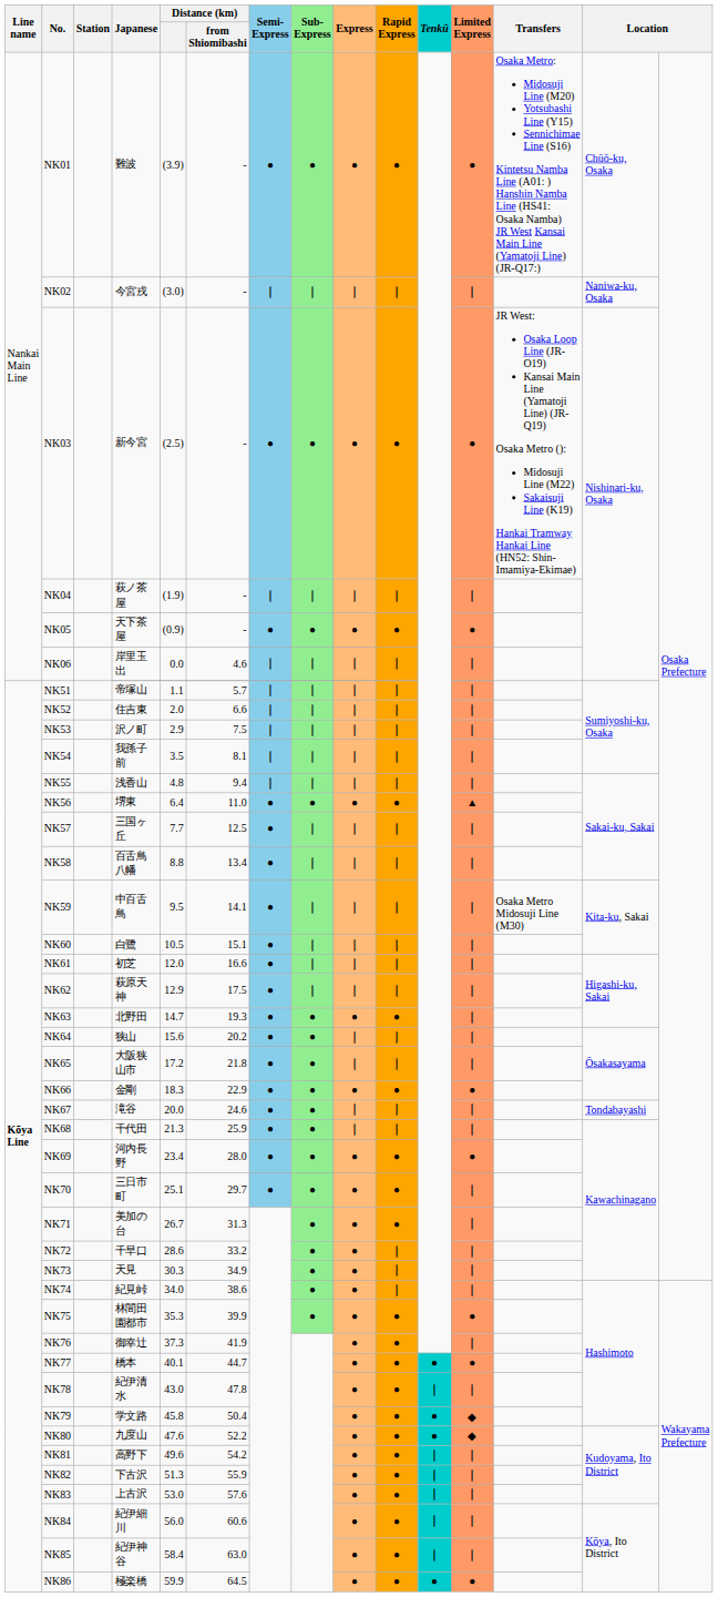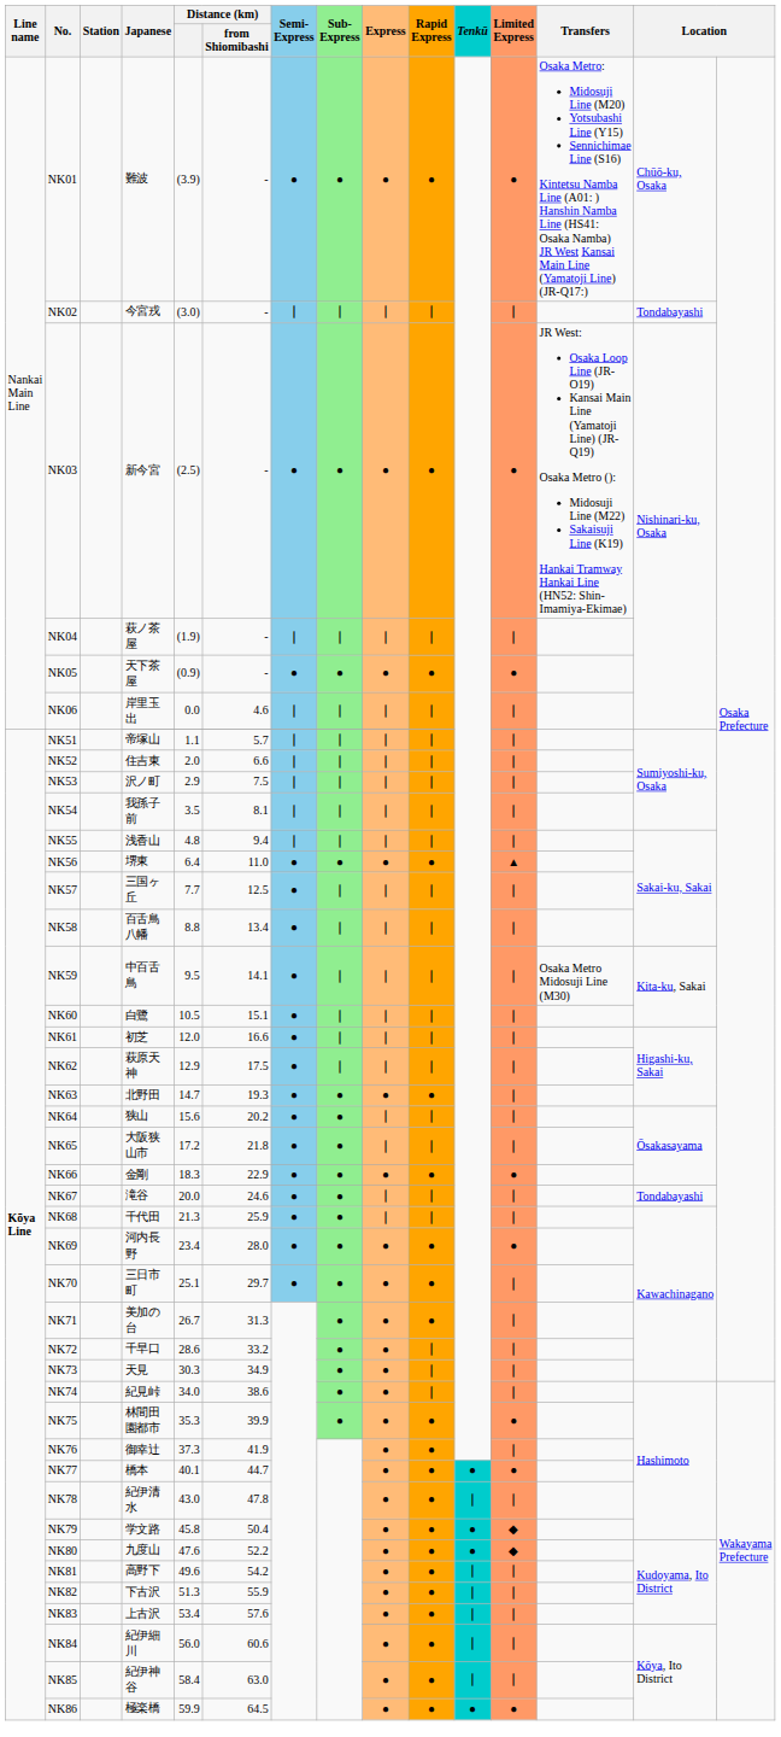 <table class="wikitable">
 <tr>
 <th rowspan="2">Line name</th>
 <th rowspan="2">No.</th>
 <th rowspan="2">Station</th>
 <th rowspan="2">Japanese</th>
 <th colspan="2">Distance (km)</th>
 <th rowspan="2" style="background: skyblue; ">Semi-Express</th>
 <th rowspan="2" style="background: lightgreen; ">Sub-Express</th>
 <th rowspan="2" style="background: #fb7; ">Express</th>
 <th rowspan="2" style="background: orange; ">Rapid Express</th>
 <th rowspan="2" style="background: #0cc; "><em>Tenkū</em></th>
 <th rowspan="2" style="background: #f96; ">Limited Express</th>
 <th rowspan="2">Transfers</th>
 <th colspan="2" rowspan="2">Location</th>
 </tr>
 <tr>
 <th></th>
 <th>from Shiomibashi</th>
 </tr>
 <tr>
 <td rowspan="6">Nankai Main Line</td>
 <td>NK01</td>
 <td style="text-align: left; "></td>
 <td>難波</td>
 <td align="right">(3.9)</td>
 <td align="right">-</td>
 <td style="text-align:center; background: skyblue; ">●</td>
 <td style="text-align:center; background: lightgreen; ">●</td>
 <td style="text-align:center; background: #fb7; ">●</td>
 <td style="text-align:center; background: orange; ">●</td>
 <td rowspan="33"></td>
 <td style="text-align:center; background: #f96; ">●</td>
 <td><a href='#'>Osaka Metro</a>:<br><ul><li> <a href='#'>Midosuji Line</a> (M20)</li><li> <a href='#'>Yotsubashi Line</a> (Y15)</li><li> <a href='#'>Sennichimae Line</a> (S16)</li></ul> <a href='#'>Kintetsu Namba Line</a> (A01: )<br> <a href='#'>Hanshin Namba Line</a> (HS41: Osaka Namba)<br> <a href='#'>JR West</a> <a href='#'>Kansai Main Line</a> (<a href='#'>Yamatoji Line</a>) (JR-Q17:)</td>
 <td><a href='#'>Chūō-ku, Osaka</a></td>
 <td rowspan="30"><a href='#'>Osaka Prefecture</a></td>
 </tr>
 <tr>
 <td>NK02</td>
 <td style="text-align: left; "></td>
 <td>今宮戎</td>
 <td align="right">(3.0)</td>
 <td align="right">-</td>
 <td style="text-align:center; background: skyblue; "><strong>｜</strong></td>
 <td style="text-align:center; background: lightgreen; "><strong>｜</strong></td>
 <td style="text-align:center; background: #fb7; "><strong>｜</strong></td>
 <td style="text-align:center; background: orange; "><strong>｜</strong></td>
 <td style="text-align:center; background: #f96; "><strong>｜</strong></td>
 <td> </td>
-<td><a href='#'>Naniwa-ku, Osaka</a></td>
+<td><a href='#'>Tondabayashi</a></td>
 </tr>
 <tr>
 <td>NK03</td>
 <td style="text-align: left; "></td>
 <td>新今宮</td>
 <td align="right">(2.5)</td>
 <td align="right">-</td>
 <td style="text-align:center; background: skyblue; ">●</td>
 <td style="text-align:center; background: lightgreen; ">●</td>
 <td style="text-align:center; background: #fb7; ">●</td>
 <td style="text-align:center; background: orange; ">●</td>
 <td style="text-align:center; background: #f96; ">●</td>
 <td>JR West:<br><ul><li> <a href='#'>Osaka Loop Line</a> (JR-O19)</li><li> Kansai Main Line (Yamatoji Line) (JR-Q19)</li></ul>Osaka Metro ():<ul><li> Midosuji Line (M22)</li><li> <a href='#'>Sakaisuji Line</a> (K19)</li></ul> <a href='#'>Hankai Tramway</a> <a href='#'>Hankai Line</a> (HN52: Shin-Imamiya-Ekimae)</td>
 <td rowspan="5"><a href='#'>Nishinari-ku, Osaka</a></td>
 </tr>
 <tr>
 <td>NK04</td>
 <td style="text-align: left; "></td>
 <td>萩ノ茶屋</td>
 <td align="right">(1.9)</td>
 <td align="right">-</td>
 <td style="text-align:center; background: skyblue; "><strong>｜</strong></td>
 <td style="text-align:center; background: lightgreen; "><strong>｜</strong></td>
 <td style="text-align:center; background: #fb7; "><strong>｜</strong></td>
 <td style="text-align:center; background: orange; "><strong>｜</strong></td>
 <td style="text-align:center; background: #f96; "><strong>｜</strong></td>
 <td></td>
 </tr>
 <tr>
 <td>NK05</td>
 <td style="text-align: left; "></td>
 <td>天下茶屋</td>
 <td align="right">(0.9)</td>
 <td align="right">-</td>
 <td style="text-align:center; background: skyblue; ">●</td>
 <td style="text-align:center; background: lightgreen; ">●</td>
 <td style="text-align:center; background: #fb7; ">●</td>
 <td style="text-align:center; background: orange; ">●</td>
 <td style="text-align:center; background: #f96; ">●</td>
 <td></td>
 </tr>
 <tr>
 <td rowspan="2;">NK06</td>
 <td rowspan="2" style="text-align: left; "></td>
 <td>岸里玉出</td>
 <td align="right">0.0</td>
 <td align="right">4.6</td>
 <td style="text-align:center; background: skyblue; "><strong>｜</strong></td>
 <td style="text-align:center; background: lightgreen; "><strong>｜</strong></td>
 <td style="text-align:center; background: #fb7; "><strong>｜</strong></td>
 <td style="text-align:center; background: orange; "><strong>｜</strong></td>
 <td style="text-align:center; background: #f96; "><strong>｜</strong></td>
 <td rowspan="2"></td>
 </tr>
 <tr>
 <td rowspan="37"><strong>Kōya Line</strong></td>
 </tr>
 <tr>
 <td>NK51</td>
 <td style="text-align: left; "></td>
 <td>帝塚山</td>
 <td align="right">1.1</td>
 <td align="right">5.7</td>
 <td style="text-align:center; background: skyblue; "><strong>｜</strong></td>
 <td style="text-align:center; background: lightgreen; "><strong>｜</strong></td>
 <td style="text-align:center; background: #fb7; "><strong>｜</strong></td>
 <td style="text-align:center; background: orange; "><strong>｜</strong></td>
 <td style="text-align:center; background: #f96; "><strong>｜</strong></td>
 <td></td>
 <td rowspan="4"><a href='#'>Sumiyoshi-ku, Osaka</a></td>
 </tr>
 <tr>
 <td>NK52</td>
 <td style="text-align: left; "></td>
 <td>住吉東</td>
 <td align="right">2.0</td>
 <td align="right">6.6</td>
 <td style="text-align:center; background: skyblue; "><strong>｜</strong></td>
 <td style="text-align:center; background: lightgreen; "><strong>｜</strong></td>
 <td style="text-align:center; background: #fb7; "><strong>｜</strong></td>
 <td style="text-align:center; background: orange; "><strong>｜</strong></td>
 <td style="text-align:center; background: #f96; "><strong>｜</strong></td>
 <td></td>
 </tr>
 <tr>
 <td>NK53</td>
 <td style="text-align: left; "></td>
 <td>沢ノ町</td>
 <td align="right">2.9</td>
 <td align="right">7.5</td>
 <td style="text-align:center; background: skyblue; "><strong>｜</strong></td>
 <td style="text-align:center; background: lightgreen; "><strong>｜</strong></td>
 <td style="text-align:center; background: #fb7; "><strong>｜</strong></td>
 <td style="text-align:center; background: orange; "><strong>｜</strong></td>
 <td style="text-align:center; background: #f96; "><strong>｜</strong></td>
 </tr>
 <tr>
 <td>NK54</td>
 <td style="text-align: left; "></td>
 <td>我孫子前</td>
 <td align="right">3.5</td>
 <td align="right">8.1</td>
 <td style="text-align:center; background: skyblue; "><strong>｜</strong></td>
 <td style="text-align:center; background: lightgreen; "><strong>｜</strong></td>
 <td style="text-align:center; background: #fb7; "><strong>｜</strong></td>
 <td style="text-align:center; background: orange; "><strong>｜</strong></td>
 <td style="text-align:center; background: #f96; "><strong>｜</strong></td>
 <td></td>
 </tr>
 <tr>
 <td>NK55</td>
 <td style="text-align: left; "></td>
 <td>浅香山</td>
 <td align="right">4.8</td>
 <td align="right">9.4</td>
 <td style="text-align:center; background: skyblue; "><strong>｜</strong></td>
 <td style="text-align:center; background: lightgreen; "><strong>｜</strong></td>
 <td style="text-align:center; background: #fb7; "><strong>｜</strong></td>
 <td style="text-align:center; background: orange; "><strong>｜</strong></td>
 <td style="text-align:center; background: #f96; "><strong>｜</strong></td>
 <td></td>
 <td rowspan="4"><a href='#'>Sakai-ku, Sakai</a></td>
 </tr>
 <tr>
 <td>NK56</td>
 <td style="text-align: left; "></td>
 <td>堺東</td>
 <td align="right">6.4</td>
 <td align="right">11.0</td>
 <td style="text-align:center; background: skyblue; ">●</td>
 <td style="text-align:center; background: lightgreen; ">●</td>
 <td style="text-align:center; background: #fb7; ">●</td>
 <td style="text-align:center; background: orange; ">●</td>
 <td style="text-align:center; background: #f96; ">▲</td>
 <td></td>
 </tr>
 <tr>
 <td>NK57</td>
 <td style="text-align: left; "></td>
 <td>三国ヶ丘</td>
 <td align="right">7.7</td>
 <td align="right">12.5</td>
 <td style="text-align:center; background: skyblue; ">●</td>
 <td style="text-align:center; background: lightgreen; "><strong>｜</strong></td>
 <td style="text-align:center; background: #fb7; "><strong>｜</strong></td>
 <td style="text-align:center; background: orange; "><strong>｜</strong></td>
 <td style="text-align:center; background: #f96; "><strong>｜</strong></td>
 <td></td>
 </tr>
 <tr>
 <td>NK58</td>
 <td style="text-align: left; "></td>
 <td>百舌鳥八幡</td>
 <td align="right">8.8</td>
 <td align="right">13.4</td>
 <td style="text-align:center; background: skyblue; ">●</td>
 <td style="text-align:center; background: lightgreen; "><strong>｜</strong></td>
 <td style="text-align:center; background: #fb7; "><strong>｜</strong></td>
 <td style="text-align:center; background: orange; "><strong>｜</strong></td>
 <td style="text-align:center; background: #f96; "><strong>｜</strong></td>
 <td></td>
 </tr>
 <tr>
 <td>NK59</td>
 <td style="text-align: left; "></td>
 <td>中百舌鳥</td>
 <td align="right">9.5</td>
 <td align="right">14.1</td>
 <td style="text-align:center; background: skyblue; ">●</td>
 <td style="text-align:center; background: lightgreen; "><strong>｜</strong></td>
 <td style="text-align:center; background: #fb7; "><strong>｜</strong></td>
 <td style="text-align:center; background: orange; "><strong>｜</strong></td>
 <td style="text-align:center; background: #f96; "><strong>｜</strong></td>
 <td><br> Osaka Metro Midosuji Line (M30)</td>
 <td rowspan="2"><a href='#'>Kita-ku</a>, Sakai</td>
 </tr>
 <tr>
 <td>NK60</td>
 <td style="text-align: left; "></td>
 <td>白鷺</td>
 <td align="right">10.5</td>
 <td align="right">15.1</td>
 <td style="text-align:center; background: skyblue; ">●</td>
 <td style="text-align:center; background: lightgreen; "><strong>｜</strong></td>
 <td style="text-align:center; background: #fb7; "><strong>｜</strong></td>
 <td style="text-align:center; background: orange; "><strong>｜</strong></td>
 <td style="text-align:center; background: #f96; "><strong>｜</strong></td>
 <td></td>
 </tr>
 <tr>
 <td>NK61</td>
 <td style="text-align: left; "></td>
 <td>初芝</td>
 <td align="right">12.0</td>
 <td align="right">16.6</td>
 <td style="text-align:center; background: skyblue; ">●</td>
 <td style="text-align:center; background: lightgreen; "><strong>｜</strong></td>
 <td style="text-align:center; background: #fb7; "><strong>｜</strong></td>
 <td style="text-align:center; background: orange; "><strong>｜</strong></td>
 <td style="text-align:center; background: #f96; "><strong>｜</strong></td>
 <td></td>
 <td rowspan="3"><a href='#'>Higashi-ku, Sakai</a></td>
 </tr>
 <tr>
 <td>NK62</td>
 <td style="text-align: left; "></td>
 <td>萩原天神</td>
 <td align="right">12.9</td>
 <td align="right">17.5</td>
 <td style="text-align:center; background: skyblue; ">●</td>
 <td style="text-align:center; background: lightgreen; "><strong>｜</strong></td>
 <td style="text-align:center; background: #fb7; "><strong>｜</strong></td>
 <td style="text-align:center; background: orange; "><strong>｜</strong></td>
 <td style="text-align:center; background: #f96; "><strong>｜</strong></td>
 <td></td>
 </tr>
 <tr>
 <td>NK63</td>
 <td style="text-align: left; "></td>
 <td>北野田</td>
 <td align="right">14.7</td>
 <td align="right">19.3</td>
 <td style="text-align:center; background: skyblue; ">●</td>
 <td style="text-align:center; background: lightgreen; ">●</td>
 <td style="text-align:center; background: #fb7; ">●</td>
 <td style="text-align:center; background: orange; ">●</td>
 <td style="text-align:center; background: #f96; "><strong>｜</strong></td>
 <td></td>
 </tr>
 <tr>
 <td>NK64</td>
 <td style="text-align: left; "></td>
 <td>狭山</td>
 <td align="right">15.6</td>
 <td align="right">20.2</td>
 <td style="text-align:center; background: skyblue; ">●</td>
 <td style="text-align:center; background: lightgreen; ">●</td>
 <td style="text-align:center; background: #fb7; "><strong>｜</strong></td>
 <td style="text-align:center; background: orange; "><strong>｜</strong></td>
 <td style="text-align:center; background: #f96; "><strong>｜</strong></td>
 <td></td>
 <td rowspan="3"><a href='#'>Ōsakasayama</a></td>
 </tr>
 <tr>
 <td>NK65</td>
 <td style="text-align: left; "></td>
 <td>大阪狭山市</td>
 <td align="right">17.2</td>
 <td align="right">21.8</td>
 <td style="text-align:center; background: skyblue; ">●</td>
 <td style="text-align:center; background: lightgreen; ">●</td>
 <td style="text-align:center; background: #fb7; "><strong>｜</strong></td>
 <td style="text-align:center; background: orange; "><strong>｜</strong></td>
 <td style="text-align:center; background: #f96; "><strong>｜</strong></td>
 <td></td>
 </tr>
 <tr>
 <td>NK66</td>
 <td style="text-align: left; "></td>
 <td>金剛</td>
 <td align="right">18.3</td>
 <td align="right">22.9</td>
 <td style="text-align:center; background: skyblue; ">●</td>
 <td style="text-align:center; background: lightgreen; ">●</td>
 <td style="text-align:center; background: #fb7; ">●</td>
 <td style="text-align:center; background: orange; ">●</td>
 <td style="text-align:center; background: #f96; ">●</td>
 <td></td>
 </tr>
 <tr>
 <td>NK67</td>
 <td style="text-align: left; "></td>
 <td>滝谷</td>
 <td align="right">20.0</td>
 <td align="right">24.6</td>
 <td style="text-align:center; background: skyblue; ">●</td>
 <td style="text-align:center; background: lightgreen; ">●</td>
 <td style="text-align:center; background: #fb7; "><strong>｜</strong></td>
 <td style="text-align:center; background: orange; "><strong>｜</strong></td>
 <td style="text-align:center; background: #f96; "><strong>｜</strong></td>
 <td></td>
 <td><a href='#'>Tondabayashi</a></td>
 </tr>
 <tr>
 <td>NK68</td>
 <td style="text-align: left; "></td>
 <td>千代田</td>
 <td align="right">21.3</td>
 <td align="right">25.9</td>
 <td style="text-align:center; background: skyblue; ">●</td>
 <td style="text-align:center; background: lightgreen; ">●</td>
 <td style="text-align:center; background: #fb7; "><strong>｜</strong></td>
 <td style="text-align:center; background: orange; "><strong>｜</strong></td>
 <td style="text-align:center; background: #f96; "><strong>｜</strong></td>
 <td></td>
 <td rowspan="6"><a href='#'>Kawachinagano</a></td>
 </tr>
 <tr>
 <td>NK69</td>
 <td style="text-align: left; "></td>
 <td>河内長野</td>
 <td align="right">23.4</td>
 <td align="right">28.0</td>
 <td style="text-align:center; background: skyblue; ">●</td>
 <td style="text-align:center; background: lightgreen; ">●</td>
 <td style="text-align:center; background: #fb7; ">●</td>
 <td style="text-align:center; background: orange; ">●</td>
 <td style="text-align:center; background: #f96; ">●</td>
 <td></td>
 </tr>
 <tr>
 <td>NK70</td>
 <td style="text-align: left; "></td>
 <td>三日市町</td>
 <td align="right">25.1</td>
 <td align="right">29.7</td>
 <td style="text-align:center; background: skyblue; ">●</td>
 <td style="text-align:center; background: lightgreen; ">●</td>
 <td style="text-align:center; background: #fb7; ">●</td>
 <td style="text-align:center; background: orange; ">●</td>
 <td style="text-align:center; background: #f96; "><strong>｜</strong></td>
 <td></td>
 </tr>
 <tr>
 <td>NK71</td>
 <td style="text-align: left; "></td>
 <td>美加の台</td>
 <td align="right">26.7</td>
 <td align="right">31.3</td>
 <td rowspan="16"></td>
 <td style="text-align:center; background: lightgreen; ">●</td>
 <td style="text-align:center; background: #fb7; ">●</td>
 <td style="text-align:center; background: orange; ">●</td>
 <td style="text-align:center; background: #f96; "><strong>｜</strong></td>
 <td></td>
 </tr>
 <tr>
 <td>NK72</td>
 <td style="text-align: left; "></td>
 <td>千早口</td>
 <td align="right">28.6</td>
 <td align="right">33.2</td>
 <td style="text-align:center; background: lightgreen; ">●</td>
 <td style="text-align:center; background: #fb7; ">●</td>
 <td style="text-align:center; background: orange; "><strong>｜</strong></td>
 <td style="text-align:center; background: #f96; "><strong>｜</strong></td>
 <td></td>
 </tr>
 <tr>
 <td>NK73</td>
 <td style="text-align: left; "></td>
 <td>天見</td>
 <td align="right">30.3</td>
 <td align="right">34.9</td>
 <td style="text-align:center; background: lightgreen; ">●</td>
 <td style="text-align:center; background: #fb7; ">●</td>
 <td style="text-align:center; background: orange; "><strong>｜</strong></td>
 <td style="text-align:center; background: #f96; "><strong>｜</strong></td>
 <td></td>
 </tr>
 <tr>
 <td>NK74</td>
 <td style="text-align: left; "></td>
 <td>紀見峠</td>
 <td align="right">34.0</td>
 <td align="right">38.6</td>
 <td style="text-align:center; background: lightgreen; ">●</td>
 <td style="text-align:center; background: #fb7; ">●</td>
 <td style="text-align:center; background: orange; "><strong>｜</strong></td>
 <td style="text-align:center; background: #f96; "><strong>｜</strong></td>
 <td></td>
 <td rowspan="6"><a href='#'>Hashimoto</a></td>
 <td rowspan="13"><a href='#'>Wakayama Prefecture</a></td>
 </tr>
 <tr>
 <td>NK75</td>
 <td style="text-align: left; "></td>
 <td>林間田園都市</td>
 <td align="right">35.3</td>
 <td align="right">39.9</td>
 <td style="text-align:center; background: lightgreen; ">●</td>
 <td style="text-align:center; background: #fb7; ">●</td>
 <td style="text-align:center; background: orange; ">●</td>
 <td style="text-align:center; background: #f96; ">●</td>
 <td></td>
 </tr>
 <tr>
 <td>NK76</td>
 <td style="text-align: left; "></td>
 <td>御幸辻</td>
 <td align="right">37.3</td>
 <td align="right">41.9</td>
 <td rowspan="11"></td>
 <td style="text-align:center; background: #fb7; ">●</td>
 <td style="text-align:center; background: orange; ">●</td>
 <td style="text-align:center; background: #f96; "><strong>｜</strong></td>
 <td></td>
 </tr>
 <tr>
 <td>NK77</td>
 <td style="text-align: left; "></td>
 <td>橋本</td>
 <td align="right">40.1</td>
 <td align="right">44.7</td>
 <td style="text-align:center; background: #fb7; ">●</td>
 <td style="text-align:center; background: orange; ">●</td>
 <td style="text-align:center; background: #0cc; ">●</td>
 <td style="text-align:center; background: #f96; ">●</td>
 <td></td>
 </tr>
 <tr>
 <td>NK78</td>
 <td style="text-align: left; "></td>
 <td>紀伊清水</td>
 <td align="right">43.0</td>
 <td align="right">47.8</td>
 <td style="text-align:center; background: #fb7; ">●</td>
 <td style="text-align:center; background: orange; ">●</td>
 <td style="text-align:center; background: #0cc; "><strong>｜</strong></td>
 <td style="text-align:center; background: #f96; "><strong>｜</strong></td>
 <td></td>
 </tr>
 <tr>
 <td>NK79</td>
 <td style="text-align: left; "></td>
 <td>学文路</td>
 <td align="right">45.8</td>
 <td align="right">50.4</td>
 <td style="text-align:center; background: #fb7; ">●</td>
 <td style="text-align:center; background: orange; ">●</td>
 <td style="text-align:center; background: #0cc; ">●</td>
 <td style="text-align:center; background: #f96; ">◆</td>
 <td></td>
 </tr>
 <tr>
 <td>NK80</td>
 <td style="text-align: left; "></td>
 <td>九度山</td>
 <td align="right">47.6</td>
 <td align="right">52.2</td>
 <td style="text-align:center; background: #fb7; ">●</td>
 <td style="text-align:center; background: orange; ">●</td>
 <td style="text-align:center; background: #0cc; ">●</td>
 <td style="text-align:center; background: #f96; ">◆</td>
 <td></td>
 <td rowspan="4"><a href='#'>Kudoyama</a>, <a href='#'>Ito District</a></td>
 </tr>
 <tr>
 <td>NK81</td>
 <td style="text-align: left; "></td>
 <td>高野下</td>
 <td align="right">49.6</td>
 <td align="right">54.2</td>
 <td style="text-align:center; background: #fb7; ">●</td>
 <td style="text-align:center; background: orange; ">●</td>
 <td style="text-align:center; background: #0cc; "><strong>｜</strong></td>
 <td style="text-align:center; background: #f96; "><strong>｜</strong></td>
 <td></td>
 </tr>
 <tr>
 <td>NK82</td>
 <td style="text-align: left; "></td>
 <td>下古沢</td>
 <td align="right">51.3</td>
 <td align="right">55.9</td>
 <td style="text-align:center; background: #fb7; ">●</td>
 <td style="text-align:center; background: orange; ">●</td>
 <td style="text-align:center; background: #0cc; "><strong>｜</strong></td>
 <td style="text-align:center; background: #f96; "><strong>｜</strong></td>
 <td></td>
 </tr>
 <tr>
 <td>NK83</td>
 <td style="text-align: left; "></td>
 <td>上古沢</td>
-<td align="right">53.0</td>
+<td align="right">53.4</td>
 <td align="right">57.6</td>
 <td style="text-align:center; background: #fb7; ">●</td>
 <td style="text-align:center; background: orange; ">●</td>
 <td style="text-align:center; background: #0cc; "><strong>｜</strong></td>
 <td style="text-align:center; background: #f96; "><strong>｜</strong></td>
 <td></td>
 </tr>
 <tr>
 <td>NK84</td>
 <td style="text-align: left; "></td>
 <td>紀伊細川</td>
 <td align="right">56.0</td>
 <td align="right">60.6</td>
 <td style="text-align:center; background: #fb7; ">●</td>
 <td style="text-align:center; background: orange; ">●</td>
 <td style="text-align:center; background: #0cc; "><strong>｜</strong></td>
 <td style="text-align:center; background: #f96; "><strong>｜</strong></td>
 <td></td>
 <td rowspan="3"><a href='#'>Kōya</a>, Ito District</td>
 </tr>
 <tr>
 <td>NK85</td>
 <td style="text-align: left; "></td>
 <td>紀伊神谷</td>
 <td align="right">58.4</td>
 <td align="right">63.0</td>
 <td style="text-align:center; background: #fb7; ">●</td>
 <td style="text-align:center; background: orange; ">●</td>
 <td style="text-align:center; background: #0cc; "><strong>｜</strong></td>
 <td style="text-align:center; background: #f96; "><strong>｜</strong></td>
 <td></td>
 </tr>
 <tr>
 <td>NK86</td>
 <td style="text-align: left; "></td>
 <td>極楽橋</td>
 <td align="right">59.9</td>
 <td align="right">64.5</td>
 <td style="text-align:center; background: #fb7; ">●</td>
 <td style="text-align:center; background: orange; ">●</td>
 <td style="text-align:center; background: #0cc; ">●</td>
 <td style="text-align:center; background: #f96; ">●</td>
 <td></td>
 </tr>
 </table>
